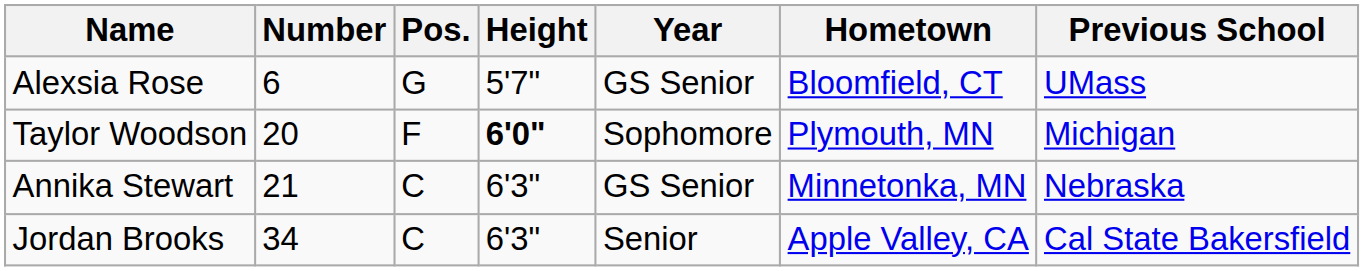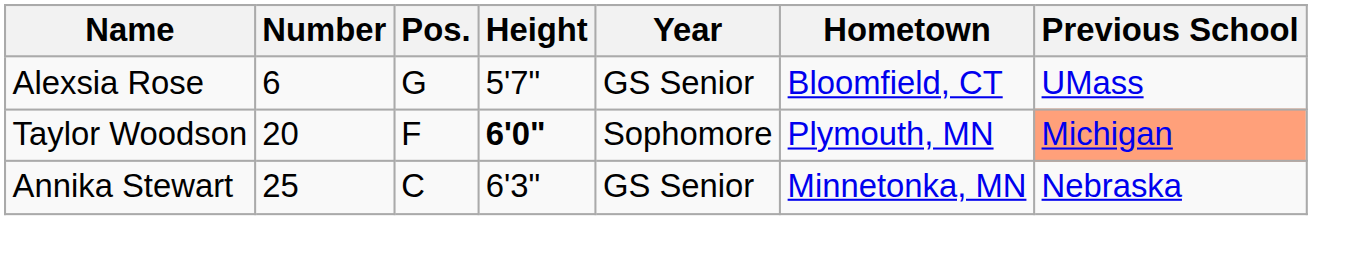 <table class="wikitable sortable" border="1">
 <tr>
 <th>Name</th>
 <th>Number</th>
 <th>Pos.</th>
 <th>Height</th>
 <th>Year</th>
 <th>Hometown</th>
 <th class="unsortable">Previous School</th>
 </tr>
 <tr>
 <td>Alexsia Rose</td>
 <td>6</td>
 <td>G</td>
 <td>5'7"</td>
 <td>GS Senior</td>
 <td><a href='#'>Bloomfield, CT</a></td>
 <td><a href='#'>UMass</a></td>
 </tr>
 <tr>
 <td>Taylor Woodson</td>
 <td>20</td>
 <td>F</td>
 <td><strong>6'0"</strong></td>
 <td>Sophomore</td>
 <td><a href='#'>Plymouth, MN</a></td>
-<td><a href='#'>Michigan</a></td>
+<td style="background: lightsalmon;"><a href='#'>Michigan</a></td>
 </tr>
 <tr>
 <td>Annika Stewart</td>
-<td>21</td>
+<td>25</td>
 <td>C</td>
 <td>6'3"</td>
 <td>GS Senior</td>
 <td><a href='#'>Minnetonka, MN</a></td>
 <td><a href='#'>Nebraska</a></td>
 </tr>
-<tr>
-<td>Jordan Brooks</td>
-<td>34</td>
-<td>C</td>
-<td>6'3"</td>
-<td>Senior</td>
-<td><a href='#'>Apple Valley, CA</a></td>
-<td><a href='#'>Cal State Bakersfield</a></td>
-</tr>
 </table>
